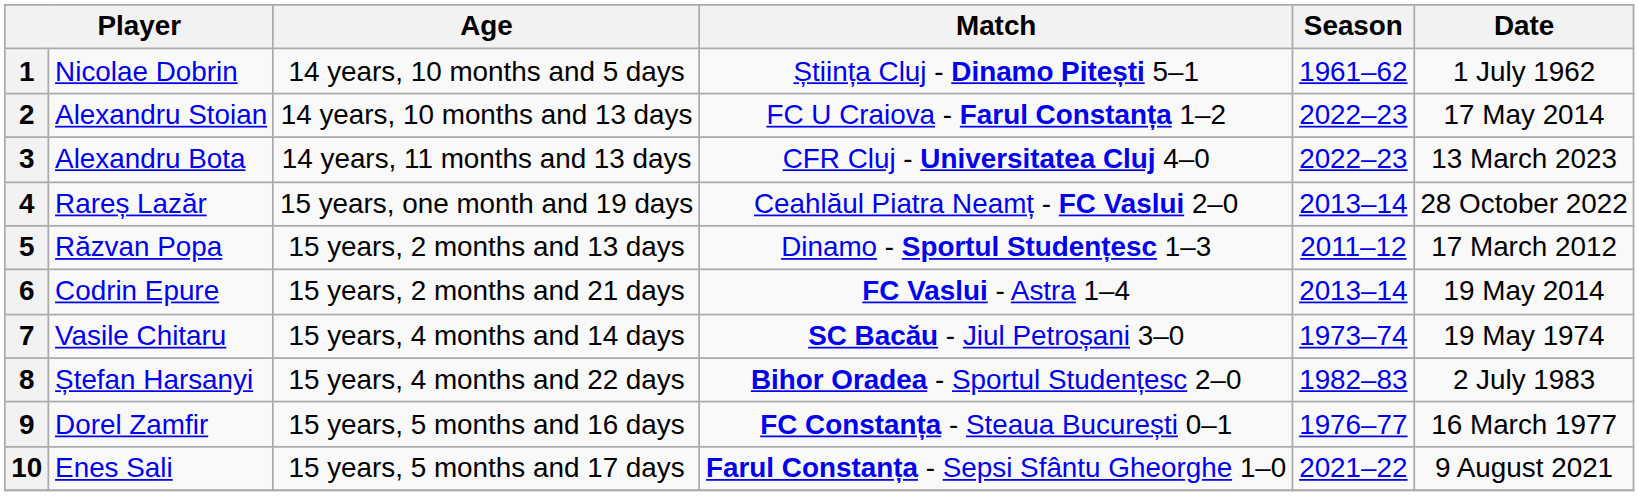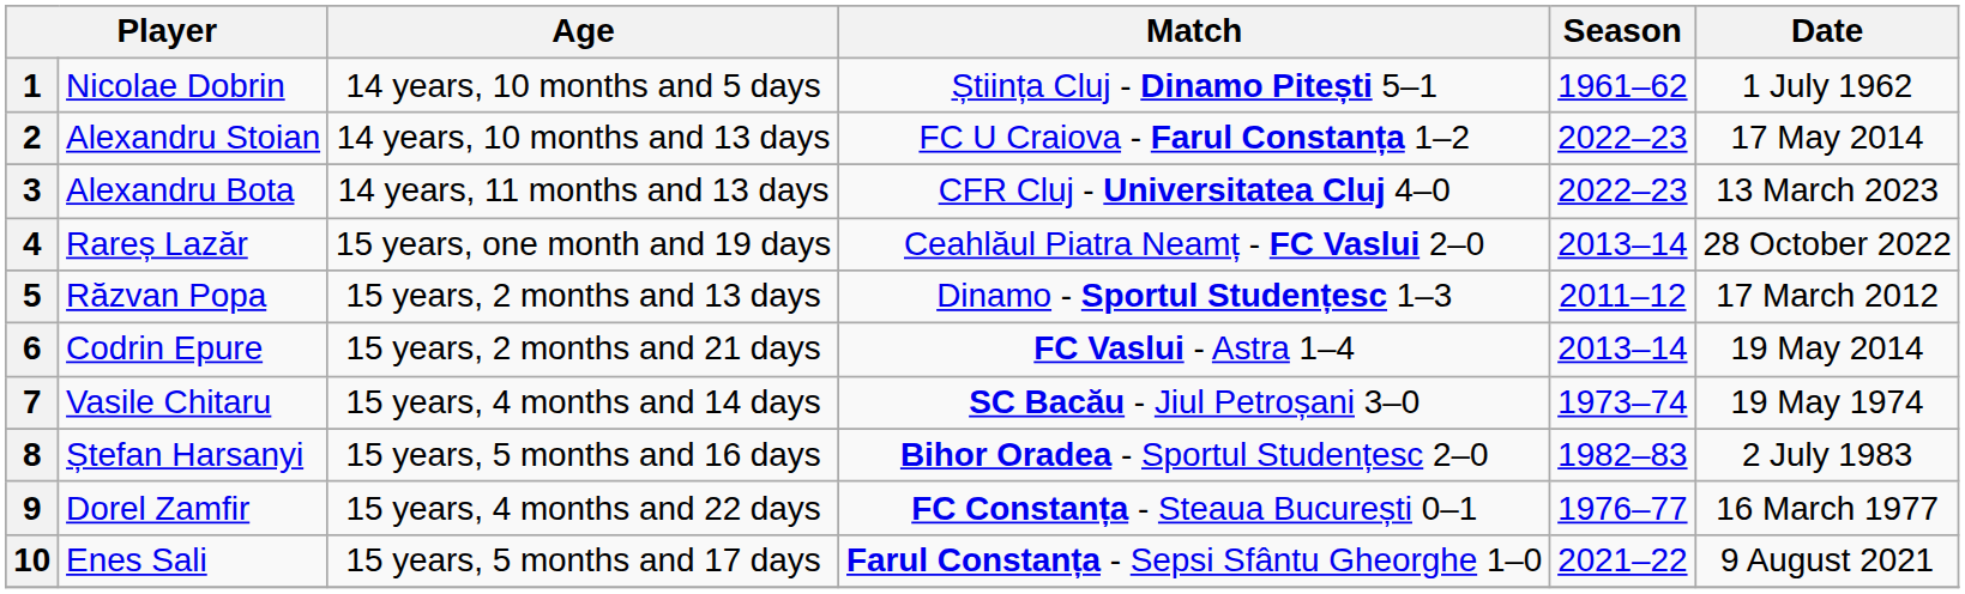 <table class="wikitable sortable" style="text-align:left;">
 <tr>
 <th colspan="2" style="text-align:center;">Player</th>
 <th style="text-align:center;">Age</th>
 <th style="text-align:center;" abbr="Club">Match</th>
 <th style="text-align:center;">Season</th>
 <th style="text-align:center;">Date</th>
 </tr>
 <tr>
 <th>1</th>
 <td> <a href='#'>Nicolae Dobrin</a></td>
 <td style="text-align:center;">14 years, 10 months and 5 days</td>
 <td style="text-align:center;"><a href='#'>Știința Cluj</a> - <strong><a href='#'>Dinamo Pitești</a></strong> 5–1</td>
 <td style="text-align:center;"><a href='#'>1961–62</a></td>
 <td style="text-align:center;">1 July 1962</td>
 </tr>
 <tr>
 <th>2</th>
 <td> <a href='#'>Alexandru Stoian</a></td>
 <td style="text-align:center;">14 years, 10 months and 13 days</td>
 <td style="text-align:center;"><a href='#'>FC U Craiova</a> - <strong><a href='#'>Farul Constanța</a></strong> 1–2</td>
 <td style="text-align:center;"><a href='#'>2022–23</a></td>
 <td style="text-align:center;">17 May 2014</td>
 </tr>
 <tr>
 <th>3</th>
 <td> <a href='#'>Alexandru Bota</a></td>
 <td style="text-align:center;">14 years, 11 months and 13 days</td>
 <td style="text-align:center;"><a href='#'>CFR Cluj</a> - <strong><a href='#'>Universitatea Cluj</a></strong> 4–0</td>
 <td style="text-align:center;"><a href='#'>2022–23</a></td>
 <td style="text-align:center;">13 March 2023</td>
 </tr>
 <tr>
 <th>4</th>
 <td> <a href='#'>Rareș Lazăr</a></td>
 <td style="text-align:center;">15 years, one month and 19 days</td>
 <td style="text-align:center;"><a href='#'>Ceahlăul Piatra Neamț</a> - <strong><a href='#'>FC Vaslui</a></strong> 2–0</td>
 <td style="text-align:center;"><a href='#'>2013–14</a></td>
 <td style="text-align:center;">28 October 2022</td>
 </tr>
 <tr>
 <th>5</th>
 <td> <a href='#'>Răzvan Popa</a></td>
 <td style="text-align:center;">15 years, 2 months and 13 days</td>
 <td style="text-align:center;"><a href='#'>Dinamo</a> - <strong><a href='#'>Sportul Studențesc</a></strong> 1–3</td>
 <td style="text-align:center;"><a href='#'>2011–12</a></td>
 <td style="text-align:center;">17 March 2012</td>
 </tr>
 <tr>
 <th>6</th>
 <td> <a href='#'>Codrin Epure</a></td>
 <td style="text-align:center;">15 years, 2 months and 21 days</td>
 <td style="text-align:center;"><strong><a href='#'>FC Vaslui</a></strong> - <a href='#'>Astra</a> 1–4</td>
 <td style="text-align:center;"><a href='#'>2013–14</a></td>
 <td style="text-align:center;">19 May 2014</td>
 </tr>
 <tr>
 <th>7</th>
 <td> <a href='#'>Vasile Chitaru</a></td>
 <td style="text-align:center;">15 years, 4 months and 14 days</td>
 <td style="text-align:center;"><strong><a href='#'>SC Bacău</a></strong> - <a href='#'>Jiul Petroșani</a> 3–0</td>
 <td style="text-align:center;"><a href='#'>1973–74</a></td>
 <td style="text-align:center;">19 May 1974</td>
 </tr>
 <tr>
 <th>8</th>
 <td> <a href='#'>Ștefan Harsanyi</a></td>
-<td style="text-align:center;">15 years, 4 months and 22 days</td>
+<td style="text-align:center;">15 years, 5 months and 16 days</td>
 <td style="text-align:center;"><strong><a href='#'>Bihor Oradea</a></strong> - <a href='#'>Sportul Studențesc</a> 2–0</td>
 <td style="text-align:center;"><a href='#'>1982–83</a></td>
 <td style="text-align:center;">2 July 1983</td>
 </tr>
 <tr>
 <th>9</th>
 <td> <a href='#'>Dorel Zamfir</a></td>
-<td style="text-align:center;">15 years, 5 months and 16 days</td>
+<td style="text-align:center;">15 years, 4 months and 22 days</td>
 <td style="text-align:center;"><strong><a href='#'>FC Constanța</a></strong> - <a href='#'>Steaua București</a> 0–1</td>
 <td style="text-align:center;"><a href='#'>1976–77</a></td>
 <td style="text-align:center;">16 March 1977</td>
 </tr>
 <tr>
 <th>10</th>
 <td> <a href='#'>Enes Sali</a></td>
 <td style="text-align:center;">15 years, 5 months and 17 days</td>
 <td style="text-align:center;"><strong><a href='#'>Farul Constanța</a></strong> - <a href='#'>Sepsi Sfântu Gheorghe</a> 1–0</td>
 <td style="text-align:center;"><a href='#'>2021–22</a></td>
 <td style="text-align:center;">9 August 2021</td>
 </tr>
 <tr>
 </tr>
 </table>
